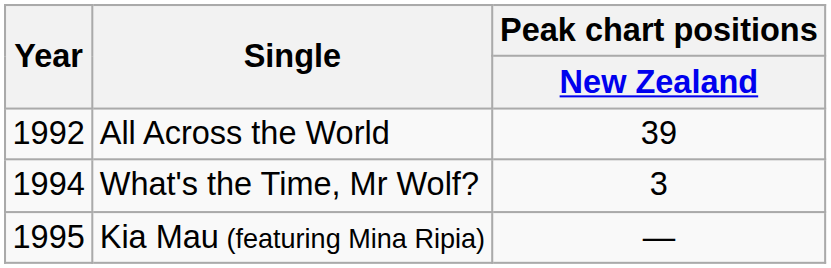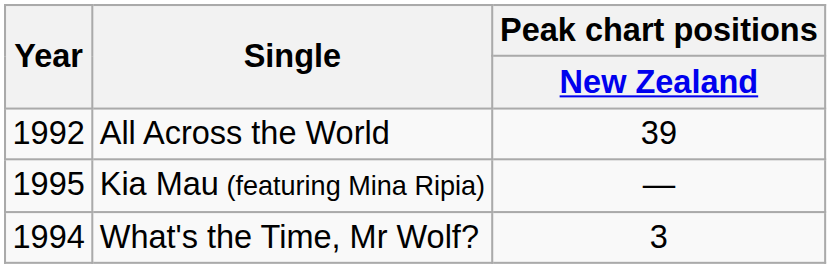 <table class="wikitable">
 <tr>
 <th rowspan="2">Year</th>
 <th rowspan="2">Single</th>
 <th colspan="1">Peak chart positions</th>
 </tr>
 <tr>
 <th><a href='#'>New Zealand</a><small><br></small></th>
 </tr>
 <tr>
 <td>1992</td>
 <td>All Across the World</td>
 <td align="center">39</td>
 </tr>
 <tr>
+<td>1995</td>
+<td>Kia Mau<small> (featuring Mina Ripia)</small></td>
+<td align="center">—</td>
+</tr>
+<tr>
 <td>1994</td>
 <td>What's the Time, Mr Wolf?</td>
 <td align="center">3</td>
 </tr>
-<tr>
-<td>1995</td>
-<td>Kia Mau<small> (featuring Mina Ripia)</small></td>
-<td align="center">—</td>
-</tr>
 </table>
